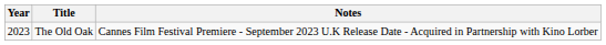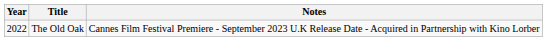 <table class="wikitable">
 <tr>
 <th>Year</th>
 <th>Title</th>
 <th>Notes</th>
 </tr>
 <tr>
-<td>2023</td>
+<td>2022</td>
 <td>The Old Oak</td>
 <td>Cannes Film Festival Premiere - September 2023 U.K Release Date - Acquired in Partnership with Kino Lorber</td>
 </tr>
 </table>
